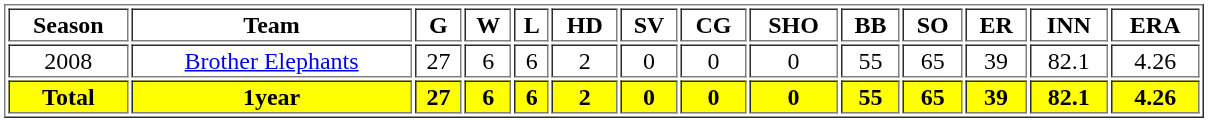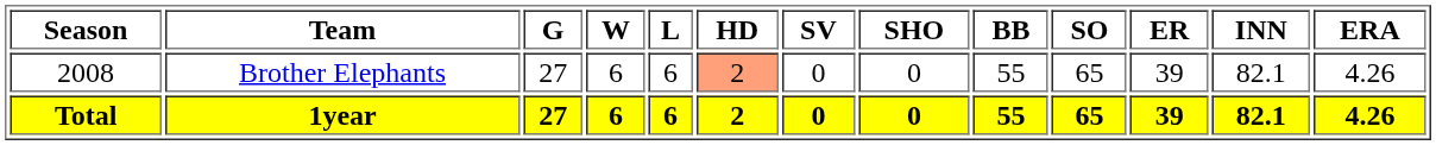 <table border=1 width="800px">
 <tr align=middle>
 <th>Season</th>
 <th>Team</th>
 <th>G</th>
 <th>W</th>
 <th>L</th>
 <th>HD</th>
 <th>SV</th>
-<th>CG</th>
 <th>SHO</th>
 <th>BB</th>
 <th>SO</th>
 <th>ER</th>
 <th>INN</th>
 <th>ERA</th>
 </tr>
 <tr align=middle>
 <td>2008</td>
 <td><a href='#'>Brother Elephants</a></td>
 <td>27</td>
 <td>6</td>
 <td>6</td>
-<td>2</td>
-<td>0</td>
+<td style="background: lightsalmon;">2</td>
 <td>0</td>
 <td>0</td>
 <td>55</td>
 <td>65</td>
 <td>39</td>
 <td>82.1</td>
 <td>4.26</td>
 </tr>
 <tr align=middle style="color:black; background-color:yellow">
 <th>Total</th>
 <th>1year</th>
 <th>27</th>
 <th>6</th>
 <th>6</th>
 <th>2</th>
 <th>0</th>
 <th>0</th>
-<th>0</th>
 <th>55</th>
 <th>65</th>
 <th>39</th>
 <th>82.1</th>
 <th>4.26</th>
 </tr>
 </table>
